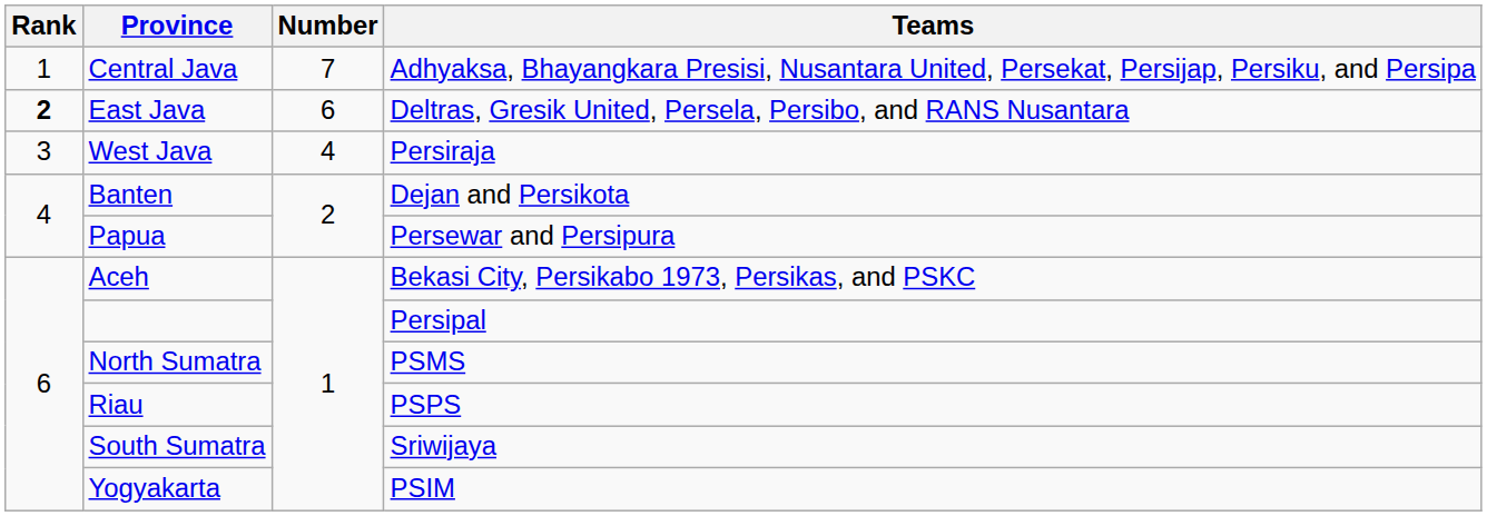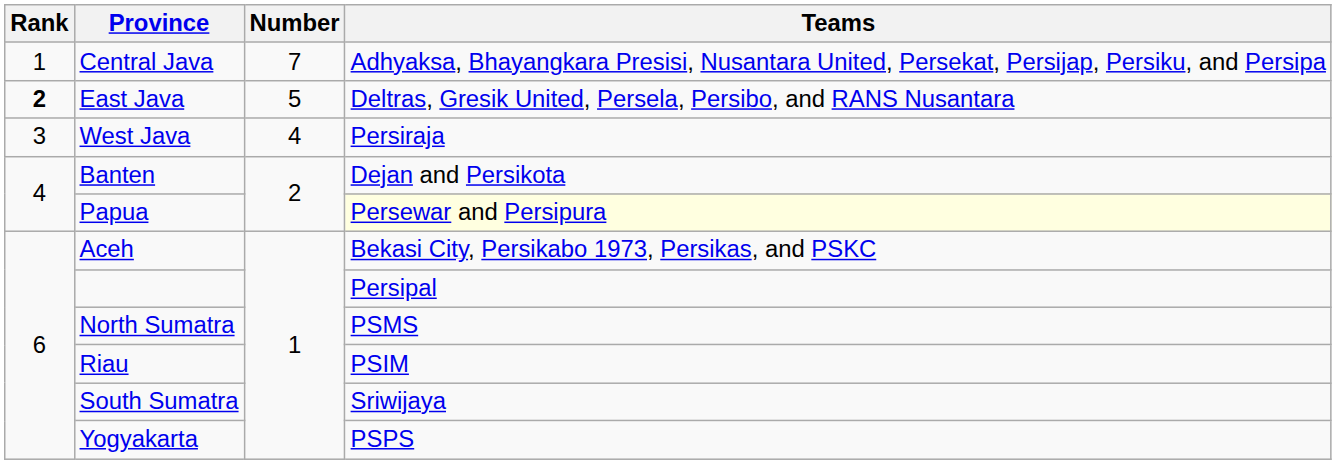 <table class="wikitable">
 <tr>
 <th>Rank</th>
 <th><a href='#'>Province</a></th>
 <th>Number</th>
 <th>Teams</th>
 </tr>
 <tr>
 <td align=center>1</td>
 <td> <a href='#'>Central Java</a></td>
 <td align=center>7</td>
 <td><a href='#'>Adhyaksa</a>, <a href='#'>Bhayangkara Presisi</a>, <a href='#'>Nusantara United</a>, <a href='#'>Persekat</a>, <a href='#'>Persijap</a>, <a href='#'>Persiku</a>, and <a href='#'>Persipa</a></td>
 </tr>
 <tr>
 <td align=center><strong>2</strong></td>
 <td> <a href='#'>East Java</a></td>
-<td align=center>6</td>
+<td align=center>5</td>
 <td><a href='#'>Deltras</a>, <a href='#'>Gresik United</a>, <a href='#'>Persela</a>, <a href='#'>Persibo</a>, and <a href='#'>RANS Nusantara</a></td>
 </tr>
 <tr>
 <td align=center>3</td>
 <td> <a href='#'>West Java</a></td>
 <td align=center>4</td>
 <td><a href='#'>Persiraja</a></td>
 </tr>
 <tr>
 <td rowspan=2 align=center>4</td>
 <td> <a href='#'>Banten</a></td>
 <td rowspan=2 align=center>2</td>
 <td><a href='#'>Dejan</a> and <a href='#'>Persikota</a></td>
 </tr>
 <tr>
 <td> <a href='#'>Papua</a></td>
-<td><a href='#'>Persewar</a> and <a href='#'>Persipura</a></td>
+<td style="background: lightyellow;"><a href='#'>Persewar</a> and <a href='#'>Persipura</a></td>
 </tr>
 <tr>
 <td rowspan=6 align=center>6</td>
 <td> <a href='#'>Aceh</a></td>
 <td rowspan=6 align=center>1</td>
 <td><a href='#'>Bekasi City</a>, <a href='#'>Persikabo 1973</a>, <a href='#'>Persikas</a>, and <a href='#'>PSKC</a></td>
 </tr>
 <tr>
 <td></td>
 <td><a href='#'>Persipal</a></td>
 </tr>
 <tr>
 <td> <a href='#'>North Sumatra</a></td>
 <td><a href='#'>PSMS</a></td>
 </tr>
 <tr>
 <td> <a href='#'>Riau</a></td>
-<td><a href='#'>PSPS</a></td>
+<td><a href='#'>PSIM</a></td>
 </tr>
 <tr>
 <td> <a href='#'>South Sumatra</a></td>
 <td><a href='#'>Sriwijaya</a></td>
 </tr>
 <tr>
 <td> <a href='#'>Yogyakarta</a></td>
-<td><a href='#'>PSIM</a></td>
+<td><a href='#'>PSPS</a></td>
 </tr>
 </table>
